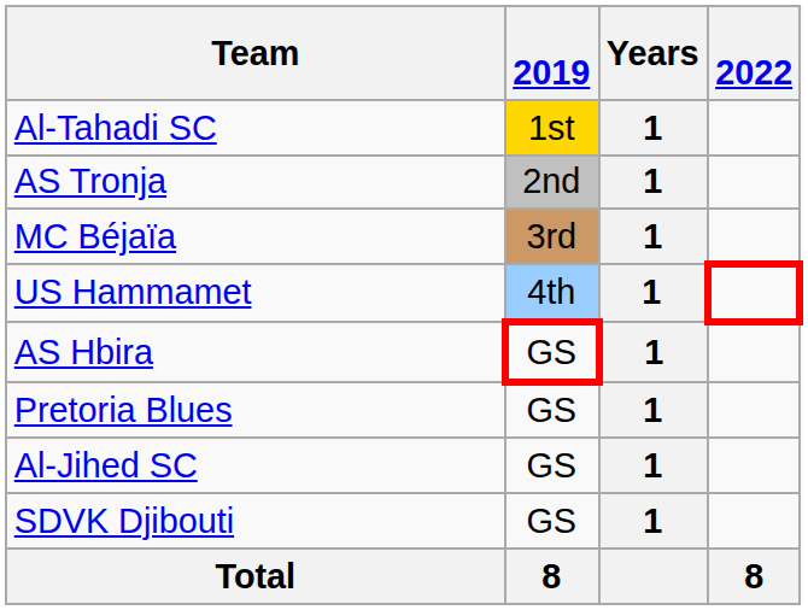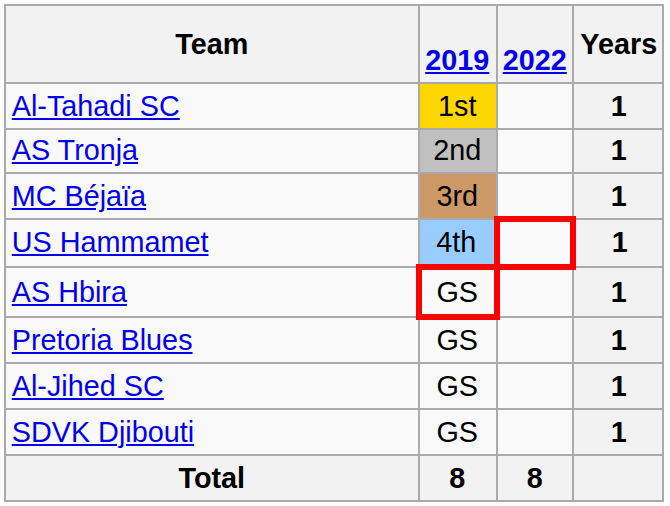 <table class="wikitable" style="text-align:center; font-size:90%">
 <tr>
 <th width=200>Team</th>
 <th><br><a href='#'>2019</a></th>
+<th><br><a href='#'>2022</a></th>
 <th>Years</th>
-<th><br><a href='#'>2022</a></th>
 </tr>
 <tr>
 <td align=left> <a href='#'>Al-Tahadi SC</a></td>
 <td bgcolor=Gold>1st</td>
+<td></td>
 <th>1</th>
-<td></td>
 </tr>
 <tr>
 <td align=left> <a href='#'>AS Tronja</a></td>
 <td bgcolor=Silver>2nd</td>
+<td></td>
 <th>1</th>
-<td></td>
 </tr>
 <tr>
 <td align=left> <a href='#'>MC Béjaïa</a></td>
 <td bgcolor=#cc9966>3rd</td>
+<td></td>
 <th>1</th>
-<td></td>
 </tr>
 <tr>
 <td align=left> <a href='#'>US Hammamet</a></td>
 <td bgcolor=#9acdff>4th</td>
+<td style="border: 3px solid red"></td>
 <th>1</th>
-<td style="border: 3px solid red"></td>
 </tr>
 <tr>
 <td align=left> <a href='#'>AS Hbira</a></td>
 <td style="border: 3px solid red">GS</td>
+<td></td>
 <th>1</th>
-<td></td>
 </tr>
 <tr>
 <td align=left> <a href='#'>Pretoria Blues</a></td>
 <td>GS</td>
+<td></td>
 <th>1</th>
-<td></td>
 </tr>
 <tr>
 <td align=left> <a href='#'>Al-Jihed SC</a></td>
 <td>GS</td>
+<td></td>
 <th>1</th>
-<td></td>
 </tr>
 <tr>
 <td align=left> <a href='#'>SDVK Djibouti</a></td>
 <td>GS</td>
+<td></td>
 <th>1</th>
-<td></td>
 </tr>
 <tr>
 <th>Total</th>
 <th>8</th>
+<th>8</th>
 <th></th>
-<th>8</th>
 </tr>
 </table>
